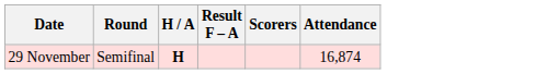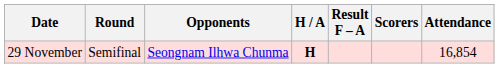 <table class="wikitable" style="text-align:center">
 <tr>
 <th>Date</th>
 <th>Round</th>
+<th>Opponents</th>
 <th>H / A</th>
 <th>Result<br>F – A</th>
 <th>Scorers</th>
 <th>Attendance</th>
 </tr>
 <tr style="background:#fdd;">
 <td>29 November</td>
 <td>Semifinal</td>
+<td><a href='#'>Seongnam Ilhwa Chunma</a></td>
 <td><strong>H</strong></td>
 <td></td>
 <td></td>
-<td>16,874</td>
+<td>16,854</td>
 </tr>
 </table>
